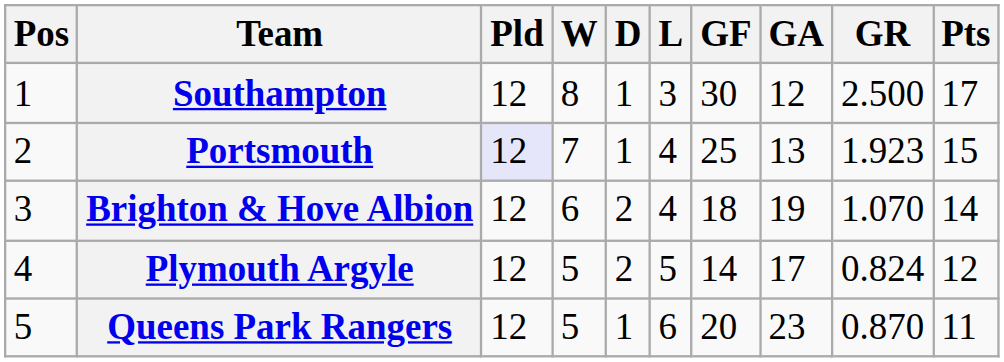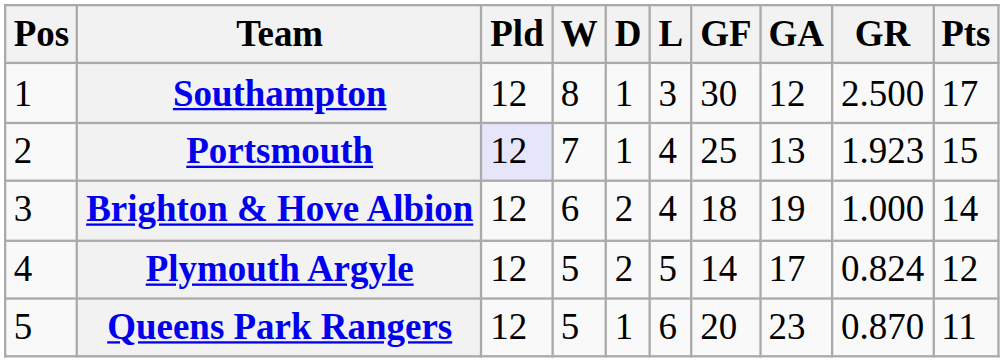 <table class="wikitable">
 <tr>
 <th><abbr>Pos</abbr></th>
 <th>Team</th>
 <th><abbr>Pld</abbr></th>
 <th><abbr>W</abbr></th>
 <th><abbr>D</abbr></th>
 <th><abbr>L</abbr></th>
 <th><abbr>GF</abbr></th>
 <th><abbr>GA</abbr></th>
 <th><abbr>GR</abbr></th>
 <th><abbr>Pts</abbr></th>
 </tr>
 <tr>
 <td>1</td>
 <th><a href='#'>Southampton</a></th>
 <td>12</td>
 <td>8</td>
 <td>1</td>
 <td>3</td>
 <td>30</td>
 <td>12</td>
 <td>2.500</td>
 <td>17</td>
 </tr>
 <tr>
 <td>2</td>
 <th><a href='#'>Portsmouth</a></th>
 <td style="background: lavender;">12</td>
 <td>7</td>
 <td>1</td>
 <td>4</td>
 <td>25</td>
 <td>13</td>
 <td>1.923</td>
 <td>15</td>
 </tr>
 <tr>
 <td>3</td>
 <th><a href='#'>Brighton & Hove Albion</a></th>
 <td>12</td>
 <td>6</td>
 <td>2</td>
 <td>4</td>
 <td>18</td>
 <td>19</td>
-<td>1.070</td>
+<td>1.000</td>
 <td>14</td>
 </tr>
 <tr>
 <td>4</td>
 <th><a href='#'>Plymouth Argyle</a></th>
 <td>12</td>
 <td>5</td>
 <td>2</td>
 <td>5</td>
 <td>14</td>
 <td>17</td>
 <td>0.824</td>
 <td>12</td>
 </tr>
 <tr>
 <td>5</td>
 <th><a href='#'>Queens Park Rangers</a></th>
 <td>12</td>
 <td>5</td>
 <td>1</td>
 <td>6</td>
 <td>20</td>
 <td>23</td>
 <td>0.870</td>
 <td>11</td>
 </tr>
 </table>
